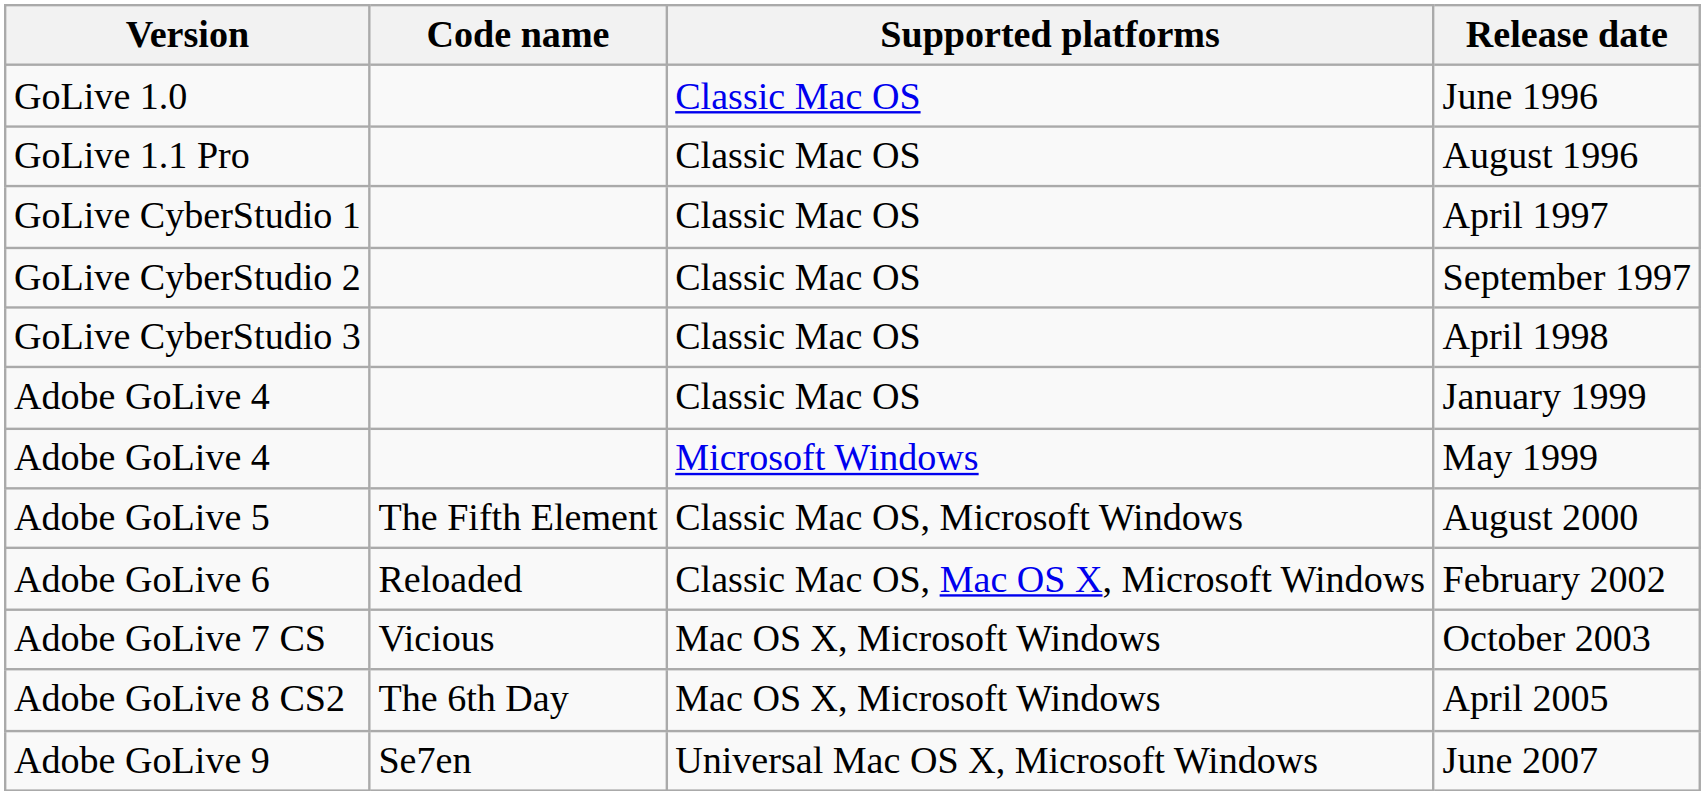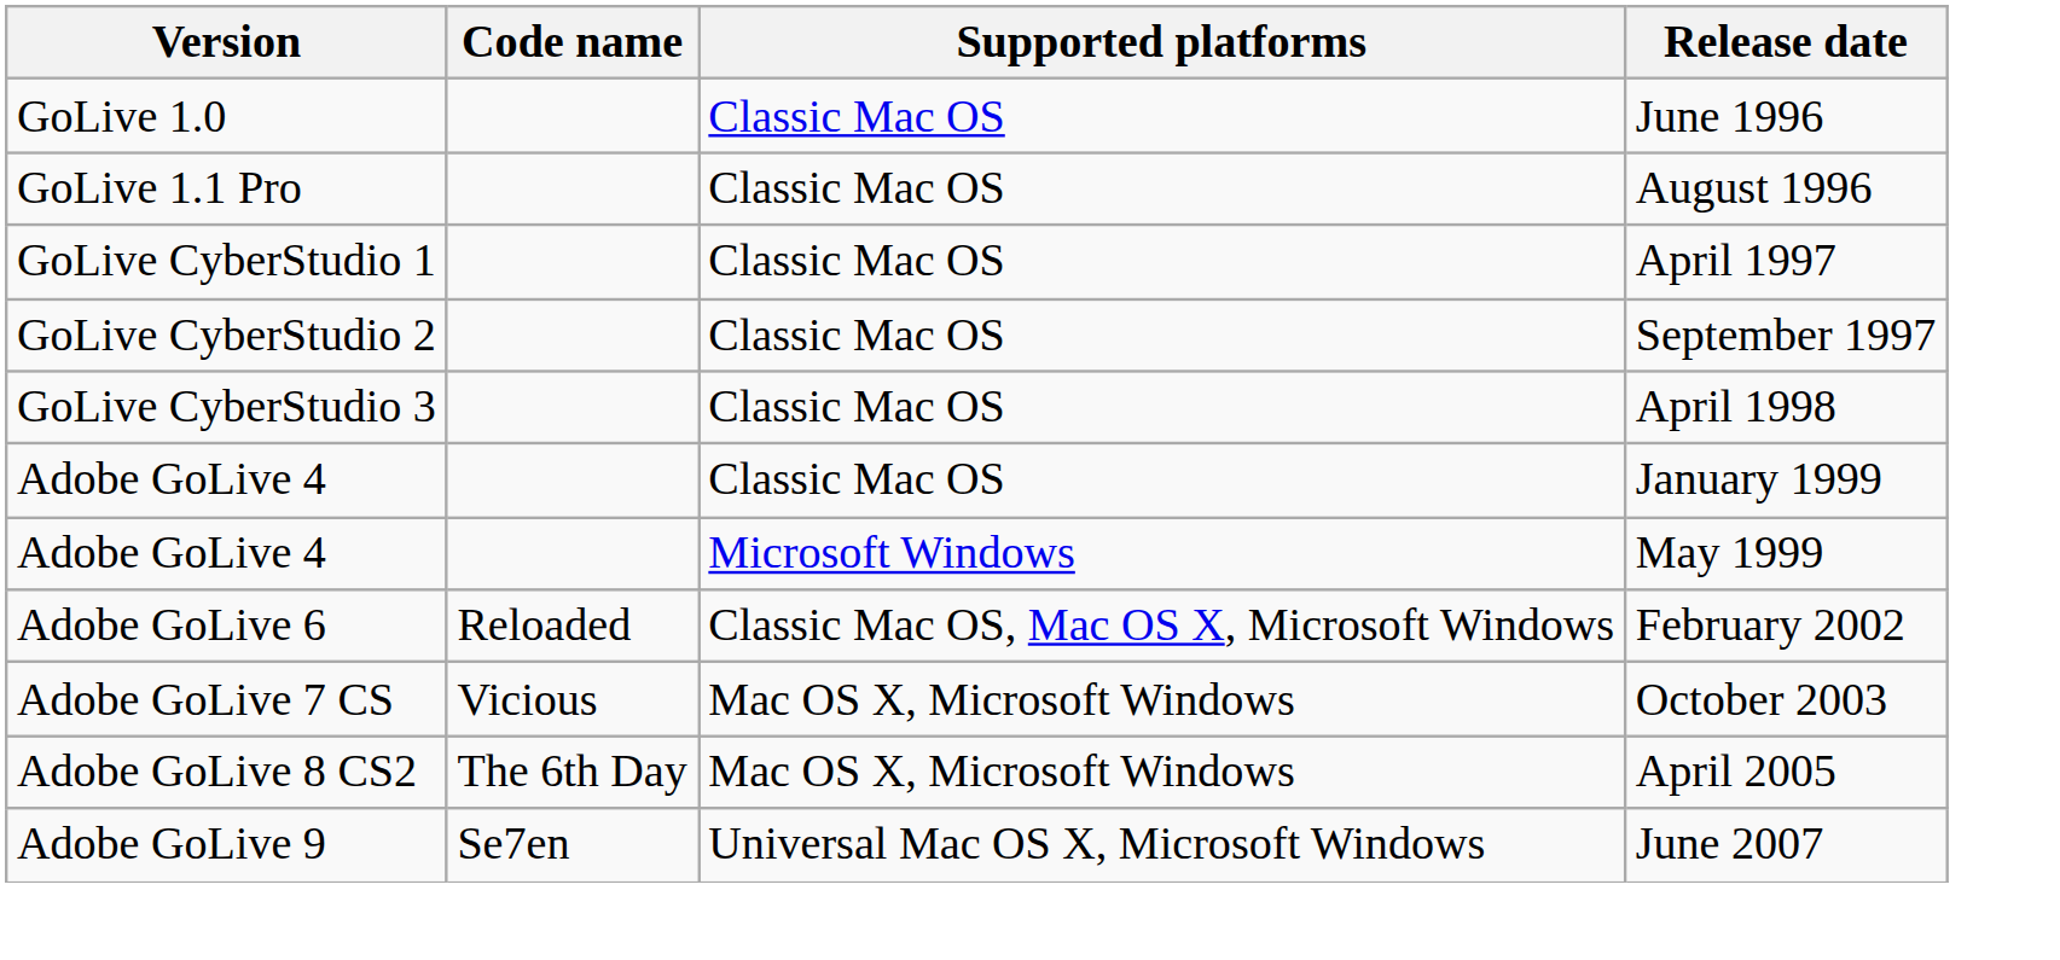 <table class="wikitable">
 <tr>
 <th>Version</th>
 <th>Code name</th>
 <th>Supported platforms</th>
 <th>Release date</th>
 </tr>
 <tr>
 <td>GoLive 1.0</td>
 <td></td>
 <td><a href='#'>Classic Mac OS</a></td>
 <td>June 1996</td>
 </tr>
 <tr>
 <td>GoLive 1.1 Pro</td>
 <td></td>
 <td>Classic Mac OS</td>
 <td>August 1996</td>
 </tr>
 <tr>
 <td>GoLive CyberStudio 1</td>
 <td></td>
 <td>Classic Mac OS</td>
 <td>April 1997</td>
 </tr>
 <tr>
 <td>GoLive CyberStudio 2</td>
 <td></td>
 <td>Classic Mac OS</td>
 <td>September 1997</td>
 </tr>
 <tr>
 <td>GoLive CyberStudio 3</td>
 <td></td>
 <td>Classic Mac OS</td>
 <td>April 1998</td>
 </tr>
 <tr>
 <td>Adobe GoLive 4</td>
 <td></td>
 <td>Classic Mac OS</td>
 <td>January 1999</td>
 </tr>
 <tr>
 <td>Adobe GoLive 4</td>
 <td></td>
 <td><a href='#'>Microsoft Windows</a></td>
 <td>May 1999</td>
 </tr>
 <tr>
-<td>Adobe GoLive 5</td>
-<td>The Fifth Element</td>
-<td>Classic Mac OS, Microsoft Windows</td>
-<td>August 2000</td>
-</tr>
-<tr>
 <td>Adobe GoLive 6</td>
 <td>Reloaded</td>
 <td>Classic Mac OS, <a href='#'>Mac OS X</a>, Microsoft Windows</td>
 <td>February 2002</td>
 </tr>
 <tr>
 <td>Adobe GoLive 7 CS</td>
 <td>Vicious</td>
 <td>Mac OS X, Microsoft Windows</td>
 <td>October 2003</td>
 </tr>
 <tr>
 <td>Adobe GoLive 8 CS2</td>
 <td>The 6th Day</td>
 <td>Mac OS X, Microsoft Windows</td>
 <td>April 2005</td>
 </tr>
 <tr>
 <td>Adobe GoLive 9</td>
 <td>Se7en</td>
 <td>Universal Mac OS X, Microsoft Windows</td>
 <td>June 2007</td>
 </tr>
 </table>
